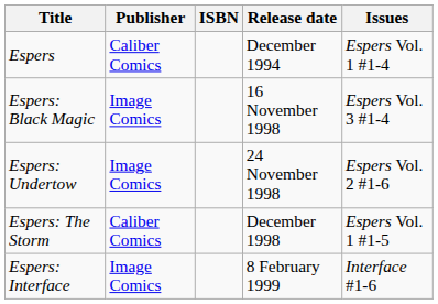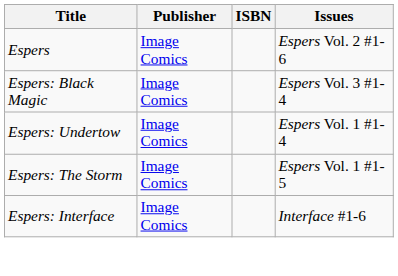 <table class="wikitable"width=65%">
 <tr>
 <th>Title</th>
 <th>Publisher</th>
 <th>ISBN</th>
-<th>Release date</th>
 <th>Issues</th>
 </tr>
 <tr>
 <td><em>Espers</em></td>
-<td><a href='#'>Caliber Comics</a></td>
+<td><a href='#'>Image Comics</a></td>
 <td></td>
-<td>December 1994</td>
-<td><em>Espers</em> Vol. 1 #1-4</td>
+<td><em>Espers</em> Vol. 2 #1-6</td>
 </tr>
 <tr>
 <td><em>Espers: Black Magic</em></td>
 <td><a href='#'>Image Comics</a></td>
 <td></td>
-<td>16 November 1998</td>
 <td><em>Espers</em> Vol. 3 #1-4</td>
 </tr>
 <tr>
 <td><em>Espers: Undertow</em></td>
 <td><a href='#'>Image Comics</a></td>
 <td></td>
-<td>24 November 1998</td>
-<td><em>Espers</em> Vol. 2 #1-6</td>
+<td><em>Espers</em> Vol. 1 #1-4</td>
 </tr>
 <tr>
 <td><em>Espers: The Storm</em></td>
-<td><a href='#'>Caliber Comics</a></td>
+<td><a href='#'>Image Comics</a></td>
 <td></td>
-<td>December 1998</td>
 <td><em>Espers</em> Vol. 1 #1-5</td>
 </tr>
 <tr>
 <td><em>Espers: Interface</em></td>
 <td><a href='#'>Image Comics</a></td>
 <td></td>
-<td>8 February 1999</td>
 <td><em>Interface</em> #1-6</td>
 </tr>
 </table>
